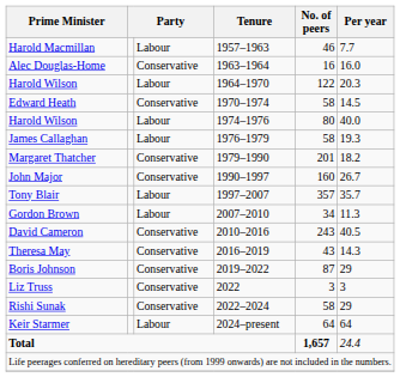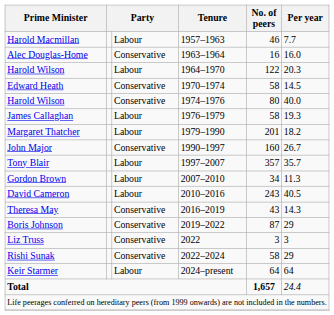 <table class="wikitable" style="float:right; margin:1em">
 <tr>
 <th>Prime Minister</th>
 <th colspan=2>Party</th>
 <th>Tenure</th>
 <th>No. of<br>peers</th>
 <th>Per year</th>
 </tr>
 <tr>
 <td><a href='#'>Harold Macmillan</a></td>
 <td></td>
 <td>Labour</td>
 <td>1957–1963</td>
 <td align=right>46</td>
 <td>7.7</td>
 </tr>
 <tr>
 <td><a href='#'>Alec Douglas-Home</a></td>
 <td></td>
 <td>Conservative</td>
 <td>1963–1964</td>
 <td align=right>16</td>
 <td>16.0</td>
 </tr>
 <tr>
 <td><a href='#'>Harold Wilson</a></td>
 <td></td>
 <td>Labour</td>
 <td>1964–1970</td>
 <td align=right>122</td>
 <td>20.3</td>
 </tr>
 <tr>
 <td><a href='#'>Edward Heath</a></td>
 <td></td>
 <td>Conservative</td>
 <td>1970–1974</td>
 <td align=right>58</td>
 <td>14.5</td>
 </tr>
 <tr>
 <td><a href='#'>Harold Wilson</a></td>
 <td></td>
-<td>Labour</td>
+<td>Conservative</td>
 <td>1974–1976</td>
 <td align=right>80</td>
 <td>40.0</td>
 </tr>
 <tr>
 <td><a href='#'>James Callaghan</a></td>
 <td></td>
 <td>Labour</td>
 <td>1976–1979</td>
 <td align=right>58</td>
 <td>19.3</td>
 </tr>
 <tr>
 <td><a href='#'>Margaret Thatcher</a></td>
 <td></td>
-<td>Conservative</td>
+<td>Labour</td>
 <td>1979–1990</td>
 <td align=right>201</td>
 <td>18.2</td>
 </tr>
 <tr>
 <td><a href='#'>John Major</a></td>
 <td></td>
 <td>Conservative</td>
 <td>1990–1997</td>
 <td align=right>160</td>
 <td>26.7 </td>
 </tr>
 <tr>
 <td><a href='#'>Tony Blair</a></td>
 <td></td>
 <td>Labour</td>
 <td>1997–2007</td>
 <td align=right>357</td>
 <td>35.7</td>
 </tr>
 <tr>
 <td><a href='#'>Gordon Brown</a></td>
 <td></td>
 <td>Labour</td>
 <td>2007–2010</td>
 <td align=right>34</td>
 <td>11.3</td>
 </tr>
 <tr>
 <td><a href='#'>David Cameron</a></td>
 <td></td>
-<td>Conservative</td>
+<td>Labour</td>
 <td>2010–2016</td>
 <td align=right>243</td>
 <td>40.5</td>
 </tr>
 <tr>
 <td><a href='#'>Theresa May</a></td>
 <td></td>
 <td>Conservative</td>
 <td>2016–2019</td>
 <td align=right>43</td>
 <td>14.3</td>
 </tr>
 <tr>
 <td><a href='#'>Boris Johnson</a></td>
 <td></td>
 <td>Conservative</td>
 <td>2019–2022</td>
 <td align=right>87</td>
 <td>29</td>
 </tr>
 <tr>
 <td><a href='#'>Liz Truss</a></td>
 <td></td>
 <td>Conservative</td>
 <td>2022</td>
 <td align=right>3</td>
 <td>3</td>
 </tr>
 <tr>
 <td><a href='#'>Rishi Sunak</a></td>
 <td></td>
 <td>Conservative</td>
 <td>2022–2024</td>
 <td align=right>58</td>
 <td>29</td>
 </tr>
 <tr>
 <td><a href='#'>Keir Starmer</a></td>
 <td></td>
 <td>Labour</td>
 <td>2024–present</td>
 <td align=right>64</td>
 <td>64</td>
 </tr>
 <tr>
 <td colspan=4><strong>Total</strong></td>
 <td align=center><strong>1,657</strong></td>
 <td><em>24.4</em></td>
 </tr>
 <tr>
 <td colspan=7><small>Life peerages conferred on hereditary peers (from 1999 onwards) are not included in the numbers.</small></td>
 </tr>
 <tr>
 </tr>
 </table>
